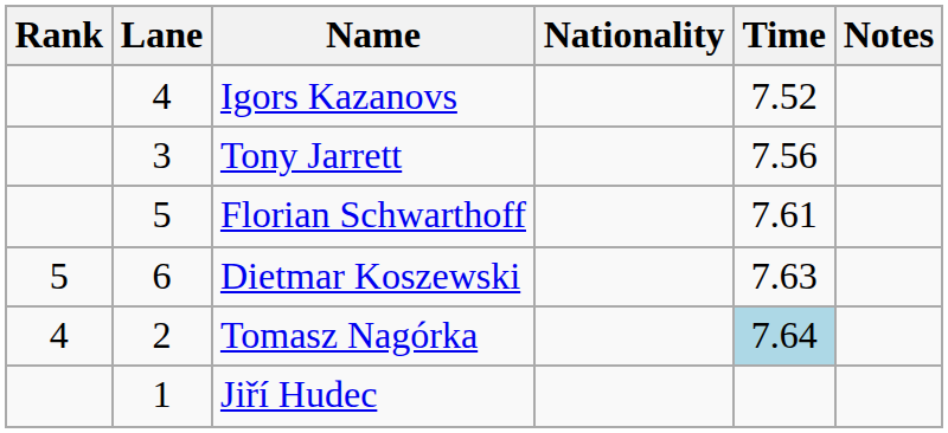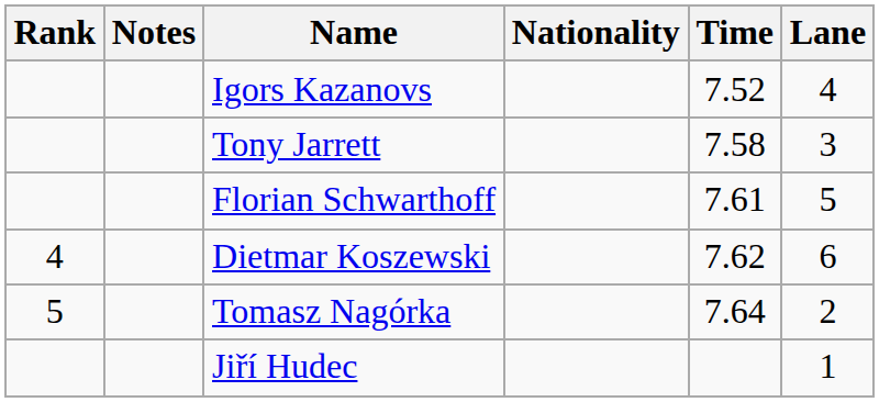 <table class="wikitable sortable" style="text-align:center">
 <tr>
 <th>Rank</th>
-<th>Lane</th>
+<th>Notes</th>
 <th>Name</th>
 <th>Nationality</th>
 <th>Time</th>
-<th>Notes</th>
+<th>Lane</th>
 </tr>
 <tr>
 <td></td>
-<td>4</td>
+<td></td>
 <td align="left"><a href='#'>Igors Kazanovs</a></td>
 <td align=left></td>
 <td>7.52</td>
-<td></td>
+<td>4</td>
 </tr>
 <tr>
 <td></td>
-<td>3</td>
+<td></td>
 <td align="left"><a href='#'>Tony Jarrett</a></td>
 <td align=left></td>
-<td>7.56</td>
-<td></td>
+<td>7.58</td>
+<td>3</td>
 </tr>
 <tr>
 <td></td>
-<td>5</td>
+<td></td>
 <td align="left"><a href='#'>Florian Schwarthoff</a></td>
 <td align=left></td>
 <td>7.61</td>
+<td>5</td>
+</tr>
+<tr>
+<td>4</td>
 <td></td>
+<td align="left"><a href='#'>Dietmar Koszewski</a></td>
+<td align=left></td>
+<td>7.62</td>
+<td>6</td>
 </tr>
 <tr>
 <td>5</td>
-<td>6</td>
-<td align="left"><a href='#'>Dietmar Koszewski</a></td>
-<td align=left></td>
-<td>7.63</td>
 <td></td>
-</tr>
-<tr>
-<td>4</td>
-<td>2</td>
 <td align="left"><a href='#'>Tomasz Nagórka</a></td>
 <td align=left></td>
-<td style="background: lightblue;">7.64</td>
-<td></td>
+<td>7.64</td>
+<td>2</td>
 </tr>
 <tr>
 <td></td>
-<td>1</td>
+<td></td>
 <td align="left"><a href='#'>Jiří Hudec</a></td>
 <td align=left></td>
 <td></td>
-<td></td>
+<td>1</td>
 </tr>
 </table>
